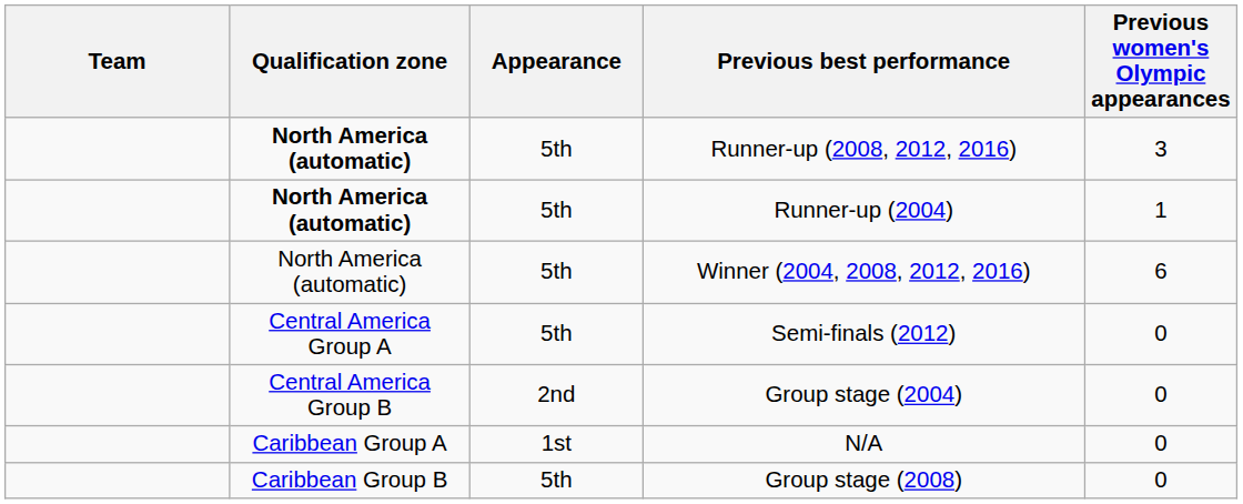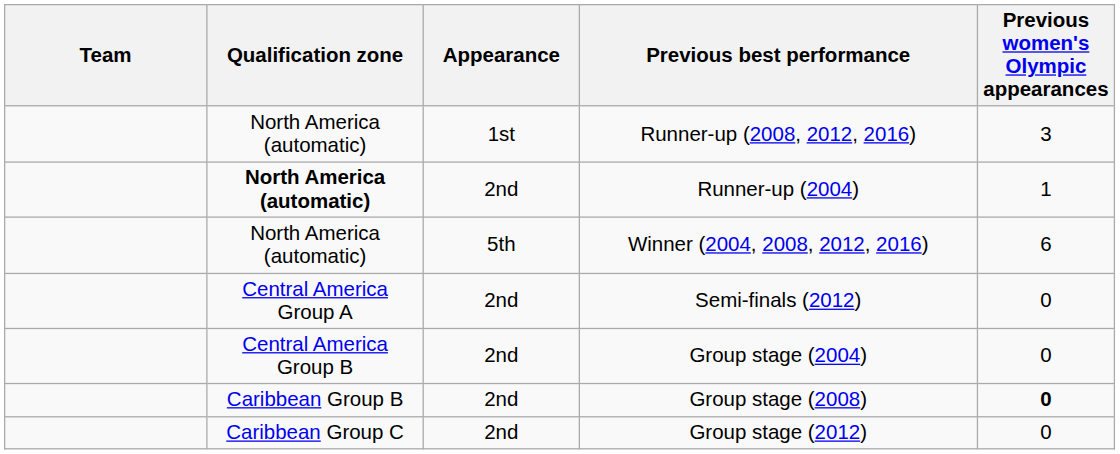 <table class="wikitable sortable">
 <tr>
 <th width=180px>Team</th>
 <th width=180px>Qualification zone</th>
 <th width=120px data-sort-type="number">Appearance</th>
 <th width=360px>Previous best performance</th>
 <th width=100px>Previous <a href='#'>women's Olympic</a> appearances</th>
 </tr>
 <tr>
 <td align=left></td>
-<td align=center><strong>North America (automatic)</strong></td>
-<td align=center>5th</td>
+<td align=center>North America (automatic)</td>
+<td align=center>1st</td>
 <td align=center>Runner-up (<a href='#'>2008</a>, <a href='#'>2012</a>, <a href='#'>2016</a>)</td>
 <td align=center>3</td>
 </tr>
 <tr>
 <td align=left></td>
 <td align=center><strong>North America (automatic)</strong></td>
-<td align=center>5th</td>
+<td align=center>2nd</td>
 <td align=center>Runner-up (<a href='#'>2004</a>)</td>
 <td align=center>1</td>
 </tr>
 <tr>
 <td align=left> </td>
 <td align=center>North America (automatic)</td>
 <td align=center>5th</td>
 <td align=center>Winner (<a href='#'>2004</a>, <a href='#'>2008</a>, <a href='#'>2012</a>, <a href='#'>2016</a>)</td>
 <td align=center>6</td>
 </tr>
 <tr>
 <td align=left></td>
 <td align=center><a href='#'>Central America</a> Group A</td>
-<td align=center>5th</td>
+<td align=center>2nd</td>
 <td align=center>Semi-finals (<a href='#'>2012</a>)</td>
 <td align=center>0</td>
 </tr>
 <tr>
 <td align=left></td>
 <td align=center><a href='#'>Central America</a> Group B</td>
 <td align=center>2nd</td>
 <td align=center>Group stage (<a href='#'>2004</a>)</td>
 <td align=center>0</td>
 </tr>
 <tr>
 <td align=left></td>
-<td align=center><a href='#'>Caribbean</a> Group A</td>
-<td align=center>1st</td>
-<td align=center>N/A</td>
-<td align=center>0</td>
+<td align=center><a href='#'>Caribbean</a> Group B</td>
+<td align=center>2nd</td>
+<td align=center>Group stage (<a href='#'>2008</a>)</td>
+<td align=center><strong>0</strong></td>
 </tr>
 <tr>
 <td align=left></td>
-<td align=center><a href='#'>Caribbean</a> Group B</td>
-<td align=center>5th</td>
-<td align=center>Group stage (<a href='#'>2008</a>)</td>
+<td align=center><a href='#'>Caribbean</a> Group C</td>
+<td align=center>2nd</td>
+<td align=center>Group stage (<a href='#'>2012</a>)</td>
 <td align=center>0</td>
 </tr>
 </table>
